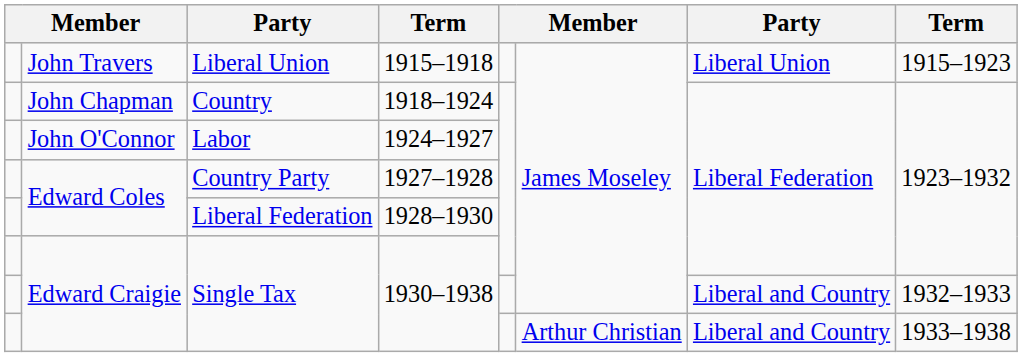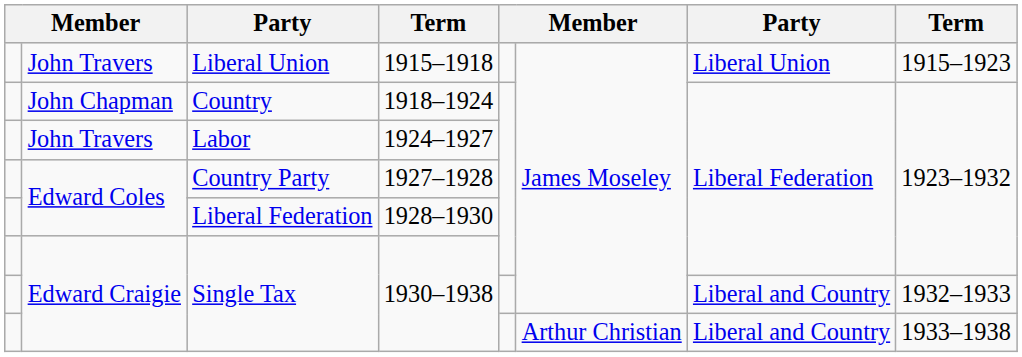 <table class="wikitable">
 <tr>
 <th colspan="2">Member</th>
 <th>Party</th>
 <th>Term</th>
 <th colspan="2">Member</th>
 <th>Party</th>
 <th>Term</th>
 </tr>
 <tr>
 <td> </td>
 <td><a href='#'>John Travers</a></td>
 <td><a href='#'>Liberal Union</a></td>
 <td>1915–1918</td>
 <td rowspan="2" > </td>
 <td rowspan="8"><a href='#'>James Moseley</a></td>
 <td rowspan="2"><a href='#'>Liberal Union</a></td>
 <td rowspan="2">1915–1923</td>
 </tr>
 <tr>
 <td rowspan="2" > </td>
 <td rowspan="2"><a href='#'>John Chapman</a></td>
 <td rowspan="2"><a href='#'>Country</a></td>
 <td rowspan="2">1918–1924</td>
 </tr>
 <tr>
 <td rowspan="5" > </td>
 <td rowspan="5"><a href='#'>Liberal Federation</a></td>
 <td rowspan="5">1923–1932</td>
 </tr>
 <tr>
 <td> </td>
-<td><a href='#'>John O'Connor</a></td>
+<td><a href='#'>John Travers</a></td>
 <td><a href='#'>Labor</a></td>
 <td>1924–1927</td>
 </tr>
 <tr>
 <td> </td>
 <td rowspan=2><a href='#'>Edward Coles</a></td>
 <td><a href='#'>Country Party</a></td>
 <td>1927–1928</td>
 </tr>
 <tr>
 <td> </td>
 <td><a href='#'>Liberal Federation</a></td>
 <td>1928–1930</td>
 </tr>
 <tr>
 <td> </td>
 <td rowspan="3"><a href='#'>Edward Craigie</a></td>
 <td rowspan="3"><a href='#'>Single Tax</a></td>
 <td rowspan="3">1930–1938</td>
 </tr>
 <tr>
 <td> </td>
 <td> </td>
 <td><a href='#'>Liberal and Country</a></td>
 <td>1932–1933</td>
 </tr>
 <tr>
 <td> </td>
 <td> </td>
 <td><a href='#'>Arthur Christian</a></td>
 <td><a href='#'>Liberal and Country</a></td>
 <td>1933–1938</td>
 </tr>
 </table>
